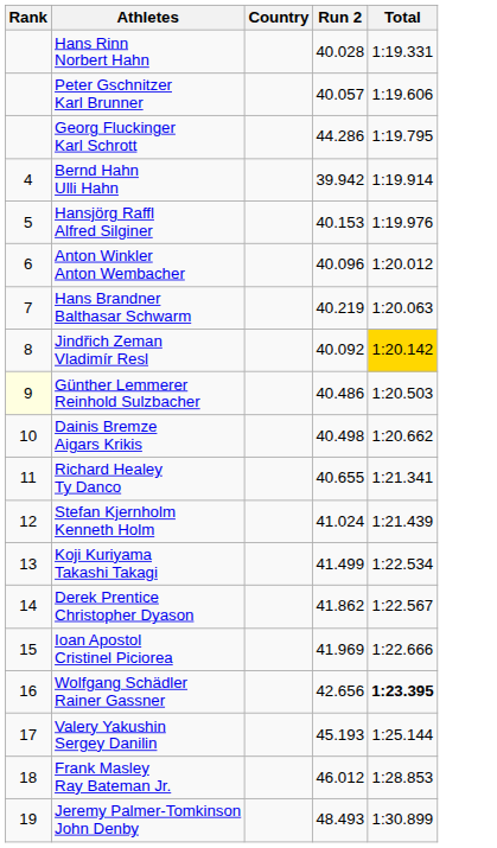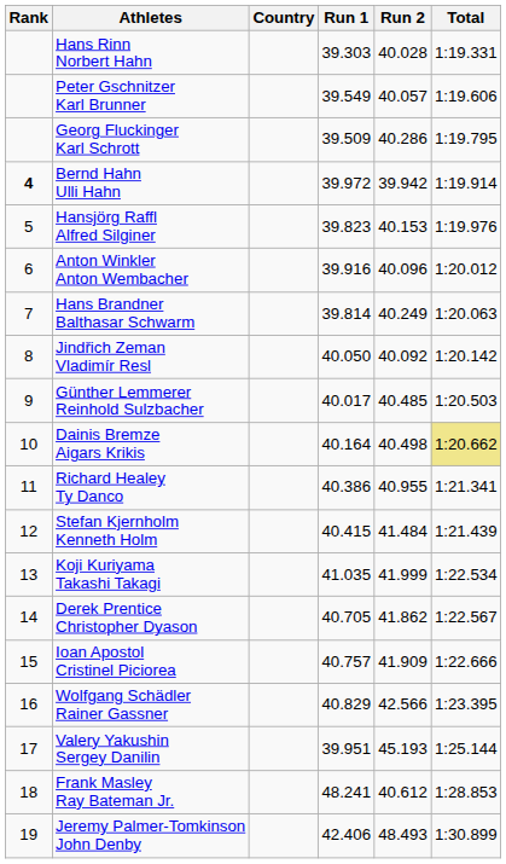 <table class="wikitable sortable" style="text-align:center">
 <tr>
 <th>Rank</th>
 <th>Athletes</th>
 <th>Country</th>
+<th>Run 1</th>
 <th>Run 2</th>
 <th>Total</th>
 </tr>
 <tr>
 <td></td>
 <td align=left><a href='#'>Hans Rinn</a> <br> <a href='#'>Norbert Hahn</a></td>
 <td align=left></td>
+<td>39.303</td>
 <td>40.028</td>
 <td>1:19.331</td>
 </tr>
 <tr>
 <td></td>
 <td align=left><a href='#'>Peter Gschnitzer</a> <br> <a href='#'>Karl Brunner</a></td>
 <td align=left></td>
+<td>39.549</td>
 <td>40.057</td>
 <td>1:19.606</td>
 </tr>
 <tr>
 <td></td>
 <td align=left><a href='#'>Georg Fluckinger</a> <br> <a href='#'>Karl Schrott</a></td>
 <td align=left></td>
-<td>44.286</td>
+<td>39.509</td>
+<td>40.286</td>
 <td>1:19.795</td>
 </tr>
 <tr>
-<td>4</td>
+<td><strong>4</strong></td>
 <td align=left><a href='#'>Bernd Hahn</a> <br> <a href='#'>Ulli Hahn</a></td>
 <td align=left></td>
+<td>39.972</td>
 <td>39.942</td>
 <td>1:19.914</td>
 </tr>
 <tr>
 <td>5</td>
 <td align=left><a href='#'>Hansjörg Raffl</a> <br> <a href='#'>Alfred Silginer</a></td>
 <td align=left></td>
+<td>39.823</td>
 <td>40.153</td>
 <td>1:19.976</td>
 </tr>
 <tr>
 <td>6</td>
 <td align=left><a href='#'>Anton Winkler</a> <br> <a href='#'>Anton Wembacher</a></td>
 <td align=left></td>
+<td>39.916</td>
 <td>40.096</td>
 <td>1:20.012</td>
 </tr>
 <tr>
 <td>7</td>
 <td align=left><a href='#'>Hans Brandner</a> <br> <a href='#'>Balthasar Schwarm</a></td>
 <td align=left></td>
-<td>40.219</td>
+<td>39.814</td>
+<td>40.249</td>
 <td>1:20.063</td>
 </tr>
 <tr>
 <td>8</td>
 <td align=left><a href='#'>Jindřich Zeman</a> <br> <a href='#'>Vladimír Resl</a></td>
 <td align=left></td>
+<td>40.050</td>
 <td>40.092</td>
-<td style="background: gold;">1:20.142</td>
+<td>1:20.142</td>
 </tr>
 <tr>
-<td style="background: lightyellow;">9</td>
+<td>9</td>
 <td align=left><a href='#'>Günther Lemmerer</a> <br> <a href='#'>Reinhold Sulzbacher</a></td>
 <td align=left></td>
-<td>40.486</td>
+<td>40.017</td>
+<td>40.485</td>
 <td>1:20.503</td>
 </tr>
 <tr>
 <td>10</td>
 <td align=left><a href='#'>Dainis Bremze</a> <br> <a href='#'>Aigars Krikis</a></td>
 <td align=left></td>
+<td>40.164</td>
 <td>40.498</td>
-<td>1:20.662</td>
+<td style="background: khaki;">1:20.662</td>
 </tr>
 <tr>
 <td>11</td>
 <td align=left><a href='#'>Richard Healey</a> <br> <a href='#'>Ty Danco</a></td>
 <td align=left></td>
-<td>40.655</td>
+<td>40.386</td>
+<td>40.955</td>
 <td>1:21.341</td>
 </tr>
 <tr>
 <td>12</td>
 <td align=left><a href='#'>Stefan Kjernholm</a> <br> <a href='#'>Kenneth Holm</a></td>
 <td align=left></td>
-<td>41.024</td>
+<td>40.415</td>
+<td>41.484</td>
 <td>1:21.439</td>
 </tr>
 <tr>
 <td>13</td>
 <td align=left><a href='#'>Koji Kuriyama</a> <br> <a href='#'>Takashi Takagi</a></td>
 <td align=left></td>
-<td>41.499</td>
+<td>41.035</td>
+<td>41.999</td>
 <td>1:22.534</td>
 </tr>
 <tr>
 <td>14</td>
 <td align=left><a href='#'>Derek Prentice</a> <br> <a href='#'>Christopher Dyason</a></td>
 <td align=left></td>
+<td>40.705</td>
 <td>41.862</td>
 <td>1:22.567</td>
 </tr>
 <tr>
 <td>15</td>
 <td align=left><a href='#'>Ioan Apostol</a> <br> <a href='#'>Cristinel Piciorea</a></td>
 <td align=left></td>
-<td>41.969</td>
+<td>40.757</td>
+<td>41.909</td>
 <td>1:22.666</td>
 </tr>
 <tr>
 <td>16</td>
 <td align=left><a href='#'>Wolfgang Schädler</a> <br> <a href='#'>Rainer Gassner</a></td>
 <td align=left></td>
-<td>42.656</td>
-<td><strong>1:23.395</strong></td>
+<td>40.829</td>
+<td>42.566</td>
+<td>1:23.395</td>
 </tr>
 <tr>
 <td>17</td>
 <td align=left><a href='#'>Valery Yakushin</a> <br> <a href='#'>Sergey Danilin</a></td>
 <td align=left></td>
+<td>39.951</td>
 <td>45.193</td>
 <td>1:25.144</td>
 </tr>
 <tr>
 <td>18</td>
 <td align=left><a href='#'>Frank Masley</a> <br> <a href='#'>Ray Bateman Jr.</a></td>
 <td align=left></td>
-<td>46.012</td>
+<td>48.241</td>
+<td>40.612</td>
 <td>1:28.853</td>
 </tr>
 <tr>
 <td>19</td>
 <td align=left><a href='#'>Jeremy Palmer-Tomkinson</a> <br> <a href='#'>John Denby</a></td>
 <td align=left></td>
+<td>42.406</td>
 <td>48.493</td>
 <td>1:30.899</td>
 </tr>
 </table>
